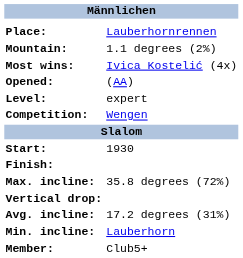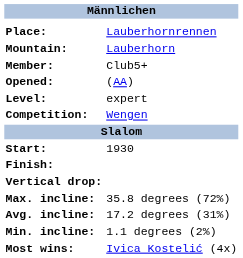 <table border=0 class="toccolours float-right" align="right" style="margin:0 0 0.5em 1em; font-size: 85%;">
 <tr>
 <th bgcolor=#b0c4de colspan=2 align="center">Männlichen</th>
 </tr>
 <tr>
 <td align="center" colspan=2></td>
 </tr>
 <tr>
 <td><strong>Place:</strong></td>
 <td><a href='#'>Lauberhornrennen</a></td>
 </tr>
 <tr>
 <td><strong>Mountain:</strong></td>
-<td>1.1 degrees (2%)</td>
+<td><a href='#'>Lauberhorn</a></td>
 </tr>
 <tr>
-<td><strong>Most wins:</strong></td>
-<td> <a href='#'>Ivica Kostelić</a> (4x)</td>
+<td><strong>Member:</strong></td>
+<td>Club5+</td>
 </tr>
 <tr>
 <td><strong>Opened:</strong></td>
 <td> (<a href='#'>AA</a>)</td>
 </tr>
 <tr>
 <td><strong>Level:</strong></td>
 <td> expert</td>
 </tr>
 <tr>
 <td><strong>Competition:</strong></td>
 <td> <a href='#'>Wengen</a></td>
 </tr>
 <tr>
 <th bgcolor=#b0c4de colspan=2 align="center">Slalom</th>
 </tr>
 <tr>
 <td><strong>Start:</strong></td>
 <td>1930</td>
 </tr>
 <tr>
 <td><strong>Finish:</strong></td>
 <td></td>
 </tr>
 <tr>
+<td><strong>Vertical drop:</strong></td>
+<td></td>
+</tr>
+<tr>
 <td><strong>Max. incline:</strong></td>
 <td>35.8 degrees (72%)</td>
-</tr>
-<tr>
-<td><strong>Vertical drop:</strong></td>
-<td></td>
 </tr>
 <tr>
 <td><strong>Avg. incline:</strong></td>
 <td>17.2 degrees (31%)</td>
 </tr>
 <tr>
 <td><strong>Min. incline:</strong></td>
-<td><a href='#'>Lauberhorn</a></td>
+<td>1.1 degrees (2%)</td>
 </tr>
 <tr>
-<td><strong>Member:</strong></td>
-<td>Club5+</td>
+<td><strong>Most wins:</strong></td>
+<td> <a href='#'>Ivica Kostelić</a> (4x)</td>
 </tr>
 </table>
